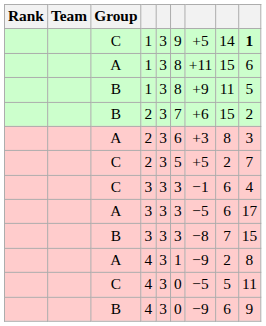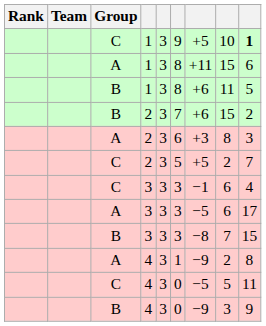 <table class="wikitable sortable" style="text-align:center;">
 <tr>
 <th>Rank</th>
 <th>Team</th>
 <th>Group</th>
 <th></th>
 <th></th>
 <th></th>
 <th></th>
 <th></th>
 <th></th>
 </tr>
 <tr style="background:#cfc;">
 <td></td>
 <td align=left></td>
 <td>C</td>
 <td>1</td>
 <td>3</td>
 <td>9</td>
 <td>+5</td>
-<td>14</td>
+<td>10</td>
 <td><strong>1</strong></td>
 </tr>
 <tr style="background:#cfc;">
 <td></td>
 <td align=left></td>
 <td>A</td>
 <td>1</td>
 <td>3</td>
 <td>8</td>
 <td>+11</td>
 <td>15</td>
 <td>6</td>
 </tr>
 <tr style="background:#cfc;">
 <td></td>
 <td align=left></td>
 <td>B</td>
 <td>1</td>
 <td>3</td>
 <td>8</td>
-<td>+9</td>
+<td>+6</td>
 <td>11</td>
 <td>5</td>
 </tr>
 <tr style="background:#cfc;">
 <td></td>
 <td align=left></td>
 <td>B</td>
 <td>2</td>
 <td>3</td>
 <td>7</td>
 <td>+6</td>
 <td>15</td>
 <td>2</td>
 </tr>
 <tr style="background:#fcc;">
 <td></td>
 <td align=left></td>
 <td>A</td>
 <td>2</td>
 <td>3</td>
 <td>6</td>
 <td>+3</td>
 <td>8</td>
 <td>3</td>
 </tr>
 <tr style="background:#fcc;">
 <td></td>
 <td align=left></td>
 <td>C</td>
 <td>2</td>
 <td>3</td>
 <td>5</td>
 <td>+5</td>
 <td>2</td>
 <td>7</td>
 </tr>
 <tr style="background:#fcc;">
 <td></td>
 <td align=left></td>
 <td>C</td>
 <td>3</td>
 <td>3</td>
 <td>3</td>
 <td>−1</td>
 <td>6</td>
 <td>4</td>
 </tr>
 <tr style="background:#fcc;">
 <td></td>
 <td align=left></td>
 <td>A</td>
 <td>3</td>
 <td>3</td>
 <td>3</td>
 <td>−5</td>
 <td>6</td>
 <td>17</td>
 </tr>
 <tr style="background:#fcc;">
 <td></td>
 <td align=left></td>
 <td>B</td>
 <td>3</td>
 <td>3</td>
 <td>3</td>
 <td>−8</td>
 <td>7</td>
 <td>15</td>
 </tr>
 <tr style="background:#fcc;">
 <td></td>
 <td align=left></td>
 <td>A</td>
 <td>4</td>
 <td>3</td>
 <td>1</td>
 <td>−9</td>
 <td>2</td>
 <td>8</td>
 </tr>
 <tr style="background:#fcc;">
 <td></td>
 <td align=left></td>
 <td>C</td>
 <td>4</td>
 <td>3</td>
 <td>0</td>
 <td>−5</td>
 <td>5</td>
 <td>11</td>
 </tr>
 <tr style="background:#fcc;">
 <td></td>
 <td align=left></td>
 <td>B</td>
 <td>4</td>
 <td>3</td>
 <td>0</td>
 <td>−9</td>
-<td>6</td>
+<td>3</td>
 <td>9</td>
 </tr>
 </table>
